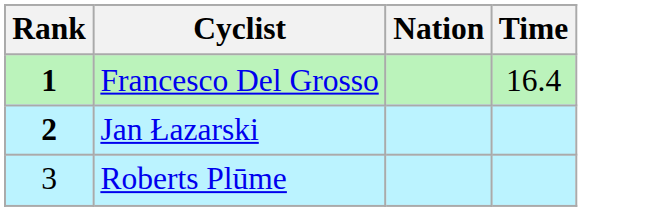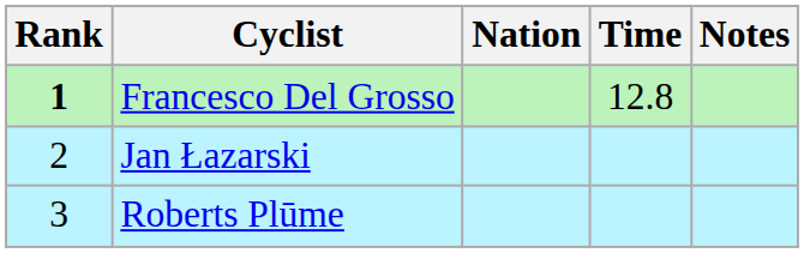 <table class="wikitable sortable" style="text-align:center">
 <tr>
 <th>Rank</th>
 <th>Cyclist</th>
 <th>Nation</th>
 <th>Time</th>
+<th>Notes</th>
 </tr>
 <tr bgcolor=bbf3bb>
 <td><strong>1</strong></td>
 <td align=left><a href='#'>Francesco Del Grosso</a></td>
 <td align=left></td>
-<td>16.4</td>
+<td>12.8</td>
+<td></td>
 </tr>
 <tr bgcolor=bbf3ff>
-<td><strong>2</strong></td>
+<td>2</td>
 <td align=left><a href='#'>Jan Łazarski</a></td>
 <td align=left></td>
+<td></td>
 <td></td>
 </tr>
 <tr bgcolor=bbf3ff>
 <td>3</td>
 <td align=left><a href='#'>Roberts Plūme</a></td>
 <td align=left></td>
 <td></td>
+<td></td>
 </tr>
 </table>
